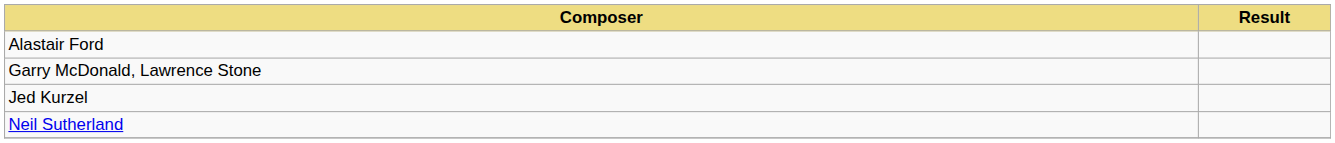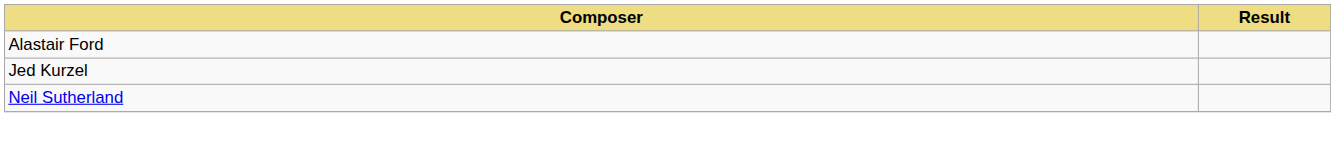 <table class="wikitable" width=100%>
 <tr>
 <th style="width:90%;background:#EEDD82;">Composer</th>
 <th style="width:10%;background:#EEDD82;">Result<br></th>
 </tr>
 <tr>
 <td>Alastair Ford</td>
-<td></td>
-</tr>
-<tr>
-<td>Garry McDonald, Lawrence Stone</td>
 <td></td>
 </tr>
 <tr>
 <td>Jed Kurzel</td>
 <td></td>
 </tr>
 <tr>
 <td><a href='#'>Neil Sutherland</a></td>
 <td></td>
 </tr>
 <tr>
 </tr>
 </table>
